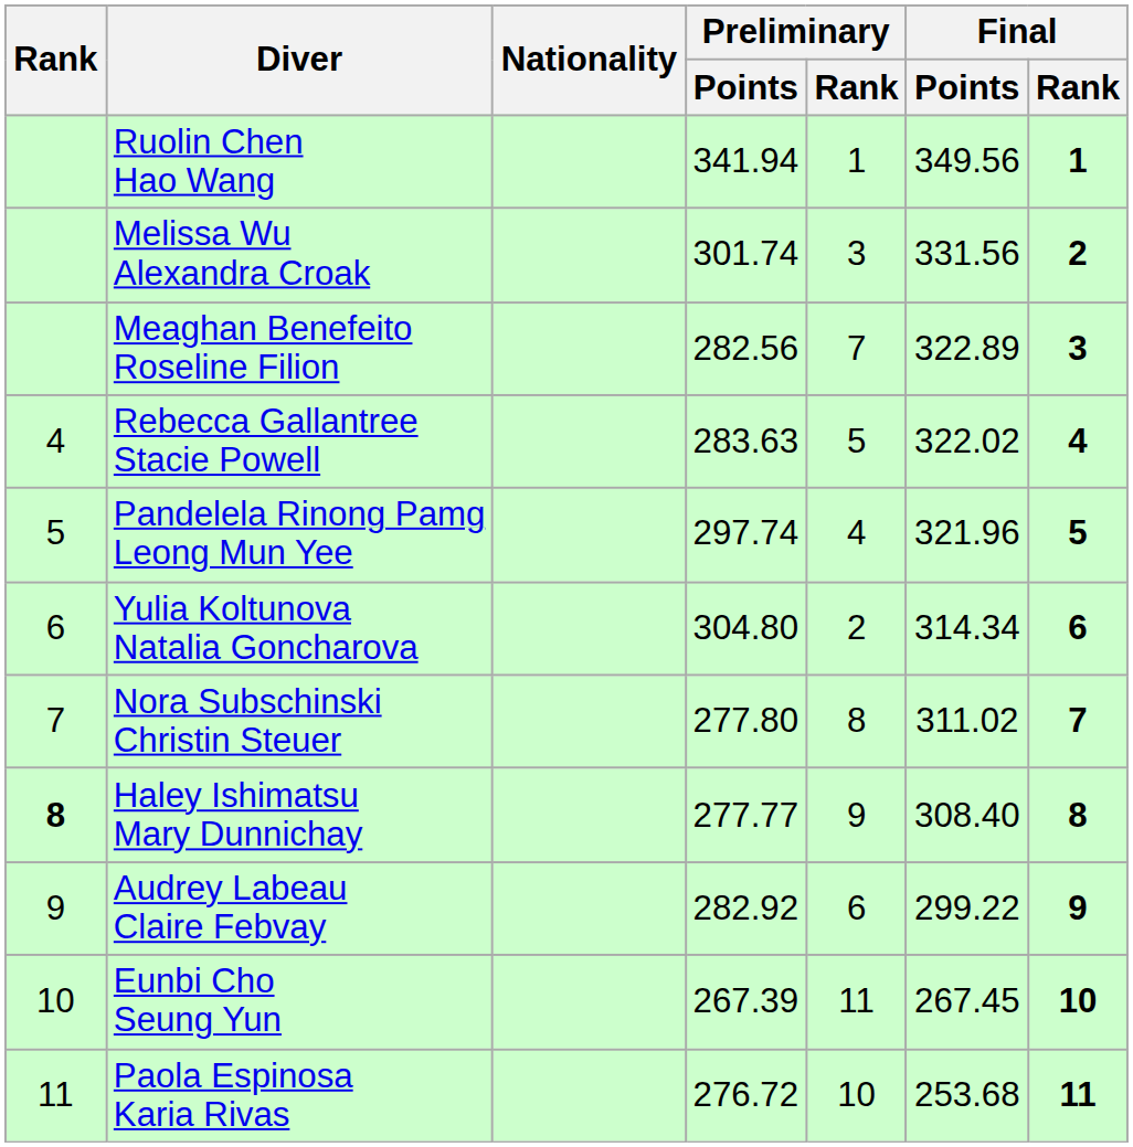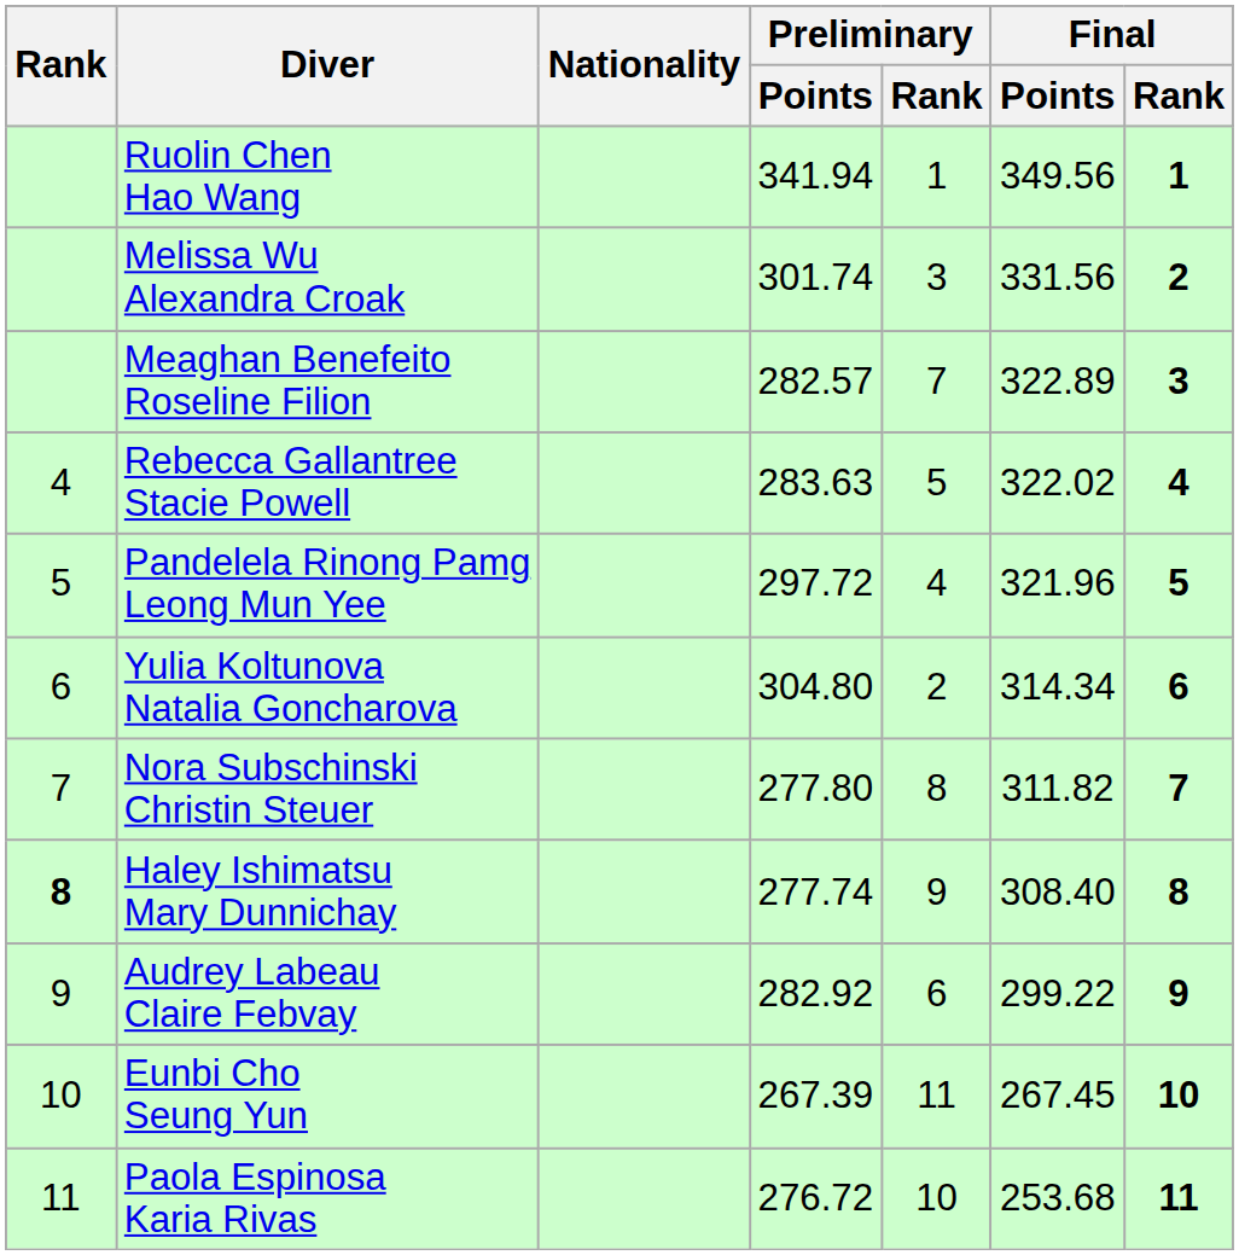 <table class="wikitable" style="text-align:center">
 <tr>
 <th rowspan="2">Rank</th>
 <th rowspan="2">Diver</th>
 <th rowspan="2">Nationality</th>
 <th colspan="2">Preliminary</th>
 <th colspan="2">Final</th>
 </tr>
 <tr>
 <th>Points</th>
 <th>Rank</th>
 <th>Points</th>
 <th>Rank</th>
 </tr>
 <tr bgcolor=ccffcc>
 <td></td>
 <td align=left><a href='#'>Ruolin Chen</a><br><a href='#'>Hao Wang</a></td>
 <td align=left></td>
 <td>341.94</td>
 <td>1</td>
 <td>349.56</td>
 <td><strong>1</strong></td>
 </tr>
 <tr bgcolor=ccffcc>
 <td></td>
 <td align=left><a href='#'>Melissa Wu</a><br><a href='#'>Alexandra Croak</a></td>
 <td align=left></td>
 <td>301.74</td>
 <td>3</td>
 <td>331.56</td>
 <td><strong>2</strong></td>
 </tr>
 <tr bgcolor=ccffcc>
 <td></td>
 <td align=left><a href='#'>Meaghan Benefeito</a><br><a href='#'>Roseline Filion</a></td>
 <td align=left></td>
-<td>282.56</td>
+<td>282.57</td>
 <td>7</td>
 <td>322.89</td>
 <td><strong>3</strong></td>
 </tr>
 <tr bgcolor=ccffcc>
 <td>4</td>
 <td align=left><a href='#'>Rebecca Gallantree</a><br><a href='#'>Stacie Powell</a></td>
 <td align=left></td>
 <td>283.63</td>
 <td>5</td>
 <td>322.02</td>
 <td><strong>4</strong></td>
 </tr>
 <tr bgcolor=ccffcc>
 <td>5</td>
 <td align=left><a href='#'>Pandelela Rinong Pamg</a><br><a href='#'>Leong Mun Yee</a></td>
 <td align=left></td>
-<td>297.74</td>
+<td>297.72</td>
 <td>4</td>
 <td>321.96</td>
 <td><strong>5</strong></td>
 </tr>
 <tr bgcolor=ccffcc>
 <td>6</td>
 <td align=left><a href='#'>Yulia Koltunova</a><br><a href='#'>Natalia Goncharova</a></td>
 <td align=left></td>
 <td>304.80</td>
 <td>2</td>
 <td>314.34</td>
 <td><strong>6</strong></td>
 </tr>
 <tr bgcolor=ccffcc>
 <td>7</td>
 <td align=left><a href='#'>Nora Subschinski</a><br><a href='#'>Christin Steuer</a></td>
 <td align=left></td>
 <td>277.80</td>
 <td>8</td>
-<td>311.02</td>
+<td>311.82</td>
 <td><strong>7</strong></td>
 </tr>
 <tr bgcolor=ccffcc>
 <td><strong>8</strong></td>
 <td align=left><a href='#'>Haley Ishimatsu</a><br><a href='#'>Mary Dunnichay</a></td>
 <td align=left></td>
-<td>277.77</td>
+<td>277.74</td>
 <td>9</td>
 <td>308.40</td>
 <td><strong>8</strong></td>
 </tr>
 <tr bgcolor=ccffcc>
 <td>9</td>
 <td align=left><a href='#'>Audrey Labeau</a><br><a href='#'>Claire Febvay</a></td>
 <td align=left></td>
 <td>282.92</td>
 <td>6</td>
 <td>299.22</td>
 <td><strong>9</strong></td>
 </tr>
 <tr bgcolor=ccffcc>
 <td>10</td>
 <td align=left><a href='#'>Eunbi Cho</a><br><a href='#'>Seung Yun</a></td>
 <td align=left></td>
 <td>267.39</td>
 <td>11</td>
 <td>267.45</td>
 <td><strong>10</strong></td>
 </tr>
 <tr bgcolor=ccffcc>
 <td>11</td>
 <td align=left><a href='#'>Paola Espinosa</a><br><a href='#'>Karia Rivas</a></td>
 <td align=left></td>
 <td>276.72</td>
 <td>10</td>
 <td>253.68</td>
 <td><strong>11</strong></td>
 </tr>
 </table>
